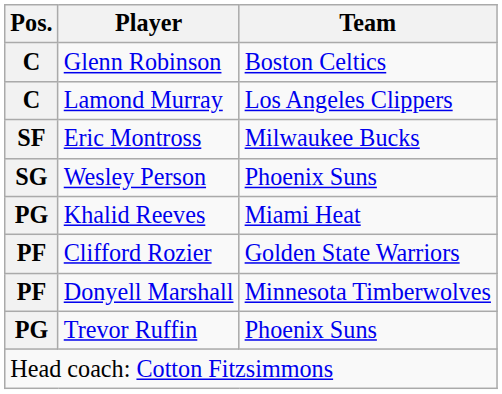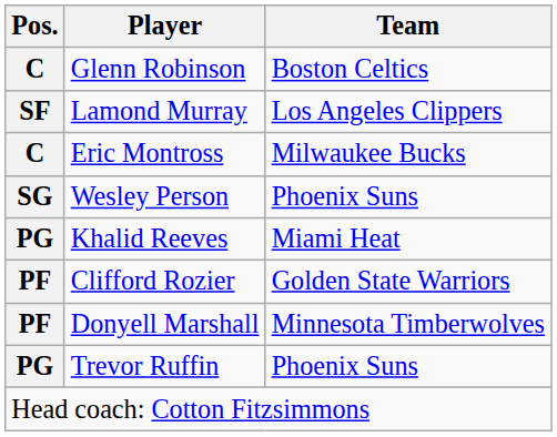 <table class="wikitable">
 <tr>
 <th>Pos.</th>
 <th>Player</th>
 <th>Team</th>
 </tr>
 <tr>
 <th>C</th>
 <td><a href='#'>Glenn Robinson</a></td>
 <td><a href='#'>Boston Celtics</a></td>
 </tr>
 <tr>
-<th>C</th>
+<th>SF</th>
 <td><a href='#'>Lamond Murray</a></td>
 <td><a href='#'>Los Angeles Clippers</a></td>
 </tr>
 <tr>
-<th>SF</th>
+<th>C</th>
 <td><a href='#'>Eric Montross</a></td>
 <td><a href='#'>Milwaukee Bucks</a></td>
 </tr>
 <tr>
 <th>SG</th>
 <td><a href='#'>Wesley Person</a></td>
 <td><a href='#'>Phoenix Suns</a></td>
 </tr>
 <tr>
 <th>PG</th>
 <td><a href='#'>Khalid Reeves</a></td>
 <td><a href='#'>Miami Heat</a></td>
 </tr>
 <tr>
 <th>PF</th>
 <td><a href='#'>Clifford Rozier</a></td>
 <td><a href='#'>Golden State Warriors</a></td>
 </tr>
 <tr>
 <th>PF</th>
 <td><a href='#'>Donyell Marshall</a></td>
 <td><a href='#'>Minnesota Timberwolves</a></td>
 </tr>
 <tr>
 <th>PG</th>
 <td><a href='#'>Trevor Ruffin</a></td>
 <td><a href='#'>Phoenix Suns</a></td>
 </tr>
 <tr>
 <td colspan="3">Head coach: <a href='#'>Cotton Fitzsimmons</a></td>
 </tr>
 </table>
